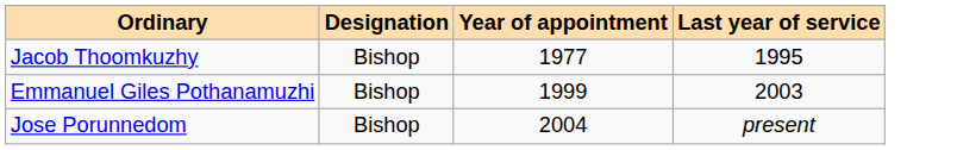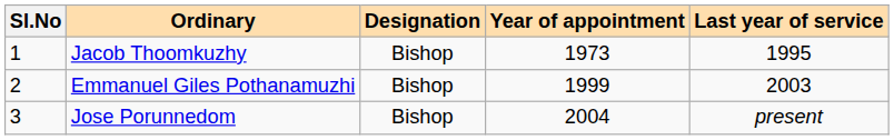 <table class="wikitable">
 <tr>
+<th>Sl.No</th>
 <th style="background: #ffdead;">Ordinary</th>
 <th style="background: #ffdead;">Designation</th>
 <th style="background: #ffdead;">Year of appointment</th>
 <th style="background: #ffdead;">Last year of service</th>
 </tr>
 <tr>
+<td>1</td>
 <td><a href='#'>Jacob Thoomkuzhy</a></td>
 <td align="center">Bishop</td>
-<td align="center">1977</td>
+<td align="center">1973</td>
 <td align="center">1995</td>
 </tr>
 <tr>
+<td>2</td>
 <td><a href='#'>Emmanuel Giles Pothanamuzhi</a></td>
 <td align="center">Bishop</td>
 <td align="center">1999</td>
 <td align="center">2003</td>
 </tr>
 <tr>
+<td>3</td>
 <td><a href='#'>Jose Porunnedom</a></td>
 <td align="center">Bishop</td>
 <td align="center">2004</td>
 <td align="center"><em>present</em></td>
 </tr>
 </table>
